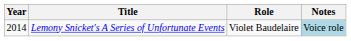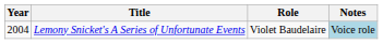 <table class="wikitable sortbale">
 <tr>
 <th>Year</th>
 <th>Title</th>
 <th>Role</th>
 <th>Notes</th>
 </tr>
 <tr>
-<td>2014</td>
+<td>2004</td>
 <td><em><a href='#'>Lemony Snicket's A Series of Unfortunate Events</a></em></td>
 <td>Violet Baudelaire</td>
 <td style="background: lightblue;">Voice role</td>
 </tr>
 </table>
